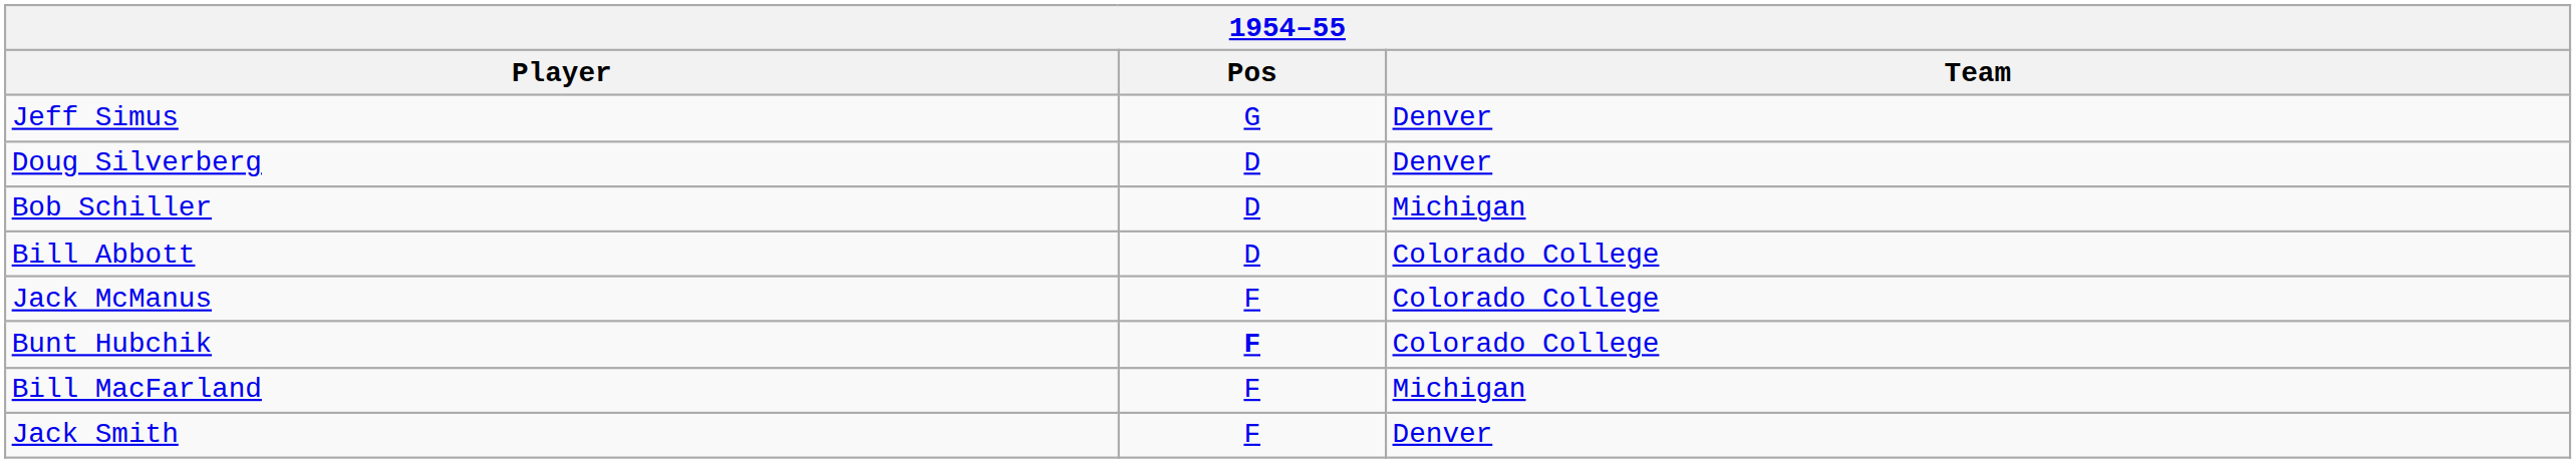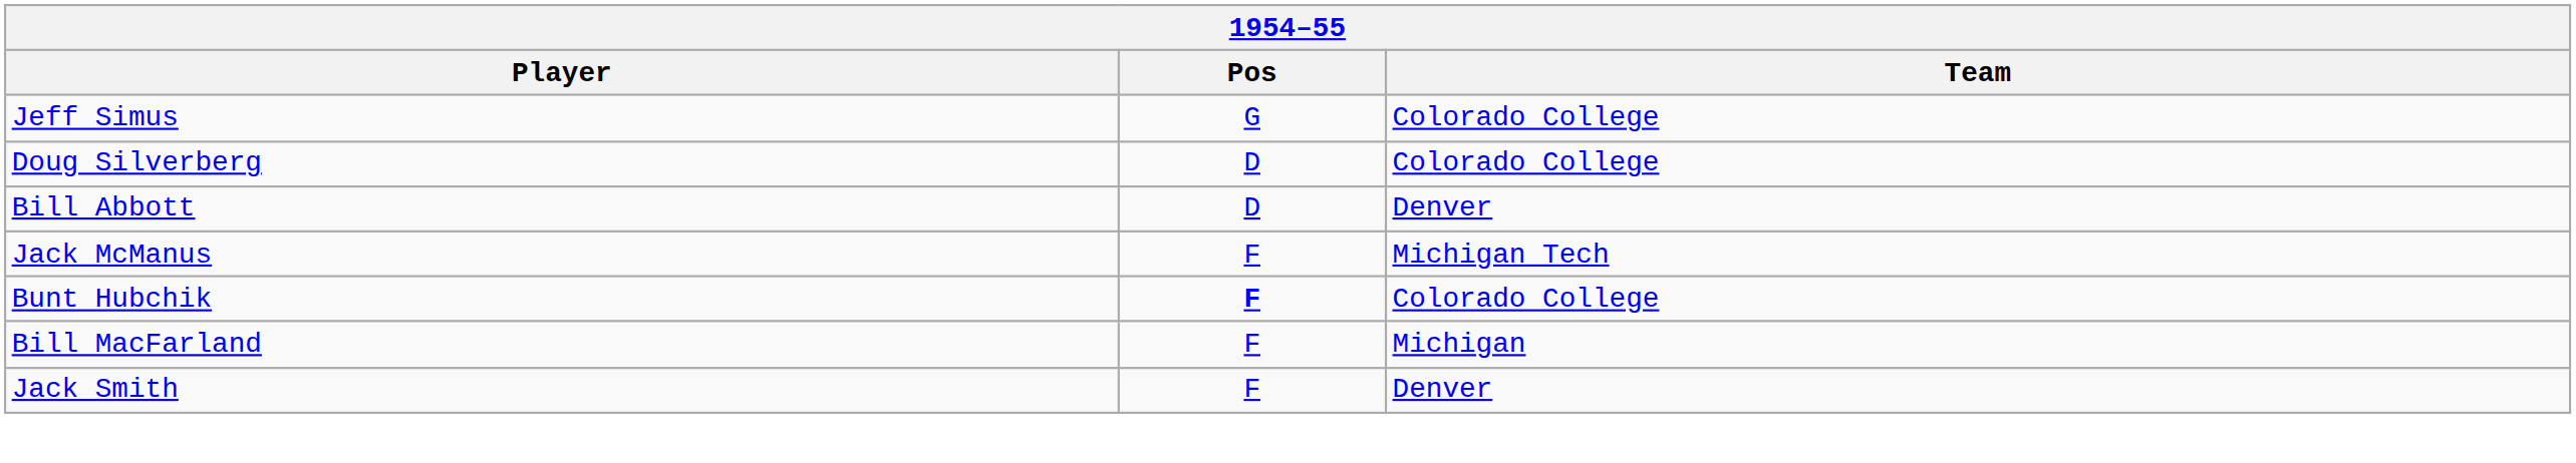 <table class="wikitable" width=95%>
 <tr>
 <th colspan=3><a href='#'>1954–55</a></th>
 </tr>
 <tr>
 <th>Player</th>
 <th>Pos</th>
 <th>Team</th>
 </tr>
 <tr>
 <td><a href='#'>Jeff Simus</a></td>
 <td align=center><a href='#'>G</a></td>
-<td><a href='#'>Denver</a></td>
+<td><a href='#'>Colorado College</a></td>
 </tr>
 <tr>
 <td><a href='#'>Doug Silverberg</a></td>
 <td align=center><a href='#'>D</a></td>
-<td><a href='#'>Denver</a></td>
-</tr>
-<tr>
-<td><a href='#'>Bob Schiller</a></td>
-<td align=center><a href='#'>D</a></td>
-<td><a href='#'>Michigan</a></td>
+<td><a href='#'>Colorado College</a></td>
 </tr>
 <tr>
 <td><a href='#'>Bill Abbott</a></td>
 <td align=center><a href='#'>D</a></td>
-<td><a href='#'>Colorado College</a></td>
+<td><a href='#'>Denver</a></td>
 </tr>
 <tr>
 <td><a href='#'>Jack McManus</a></td>
 <td align=center><a href='#'>F</a></td>
-<td><a href='#'>Colorado College</a></td>
+<td><a href='#'>Michigan Tech</a></td>
 </tr>
 <tr>
 <td><a href='#'>Bunt Hubchik</a></td>
 <td align=center><strong><a href='#'>F</a></strong></td>
 <td><a href='#'>Colorado College</a></td>
 </tr>
 <tr>
 <td><a href='#'>Bill MacFarland</a></td>
 <td align=center><a href='#'>F</a></td>
 <td><a href='#'>Michigan</a></td>
 </tr>
 <tr>
 <td><a href='#'>Jack Smith</a></td>
 <td align=center><a href='#'>F</a></td>
 <td><a href='#'>Denver</a></td>
 </tr>
 </table>
